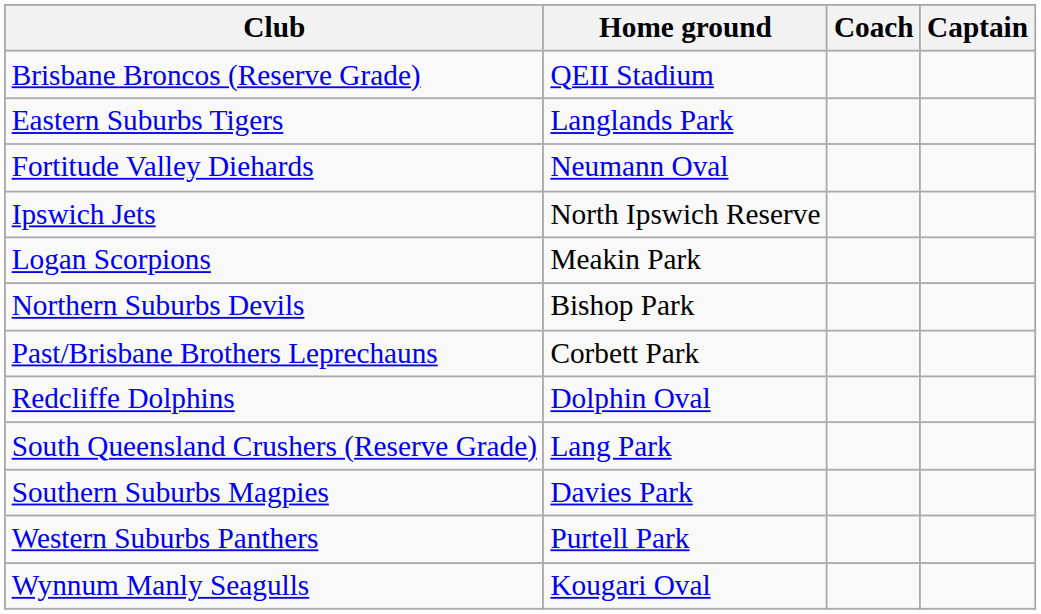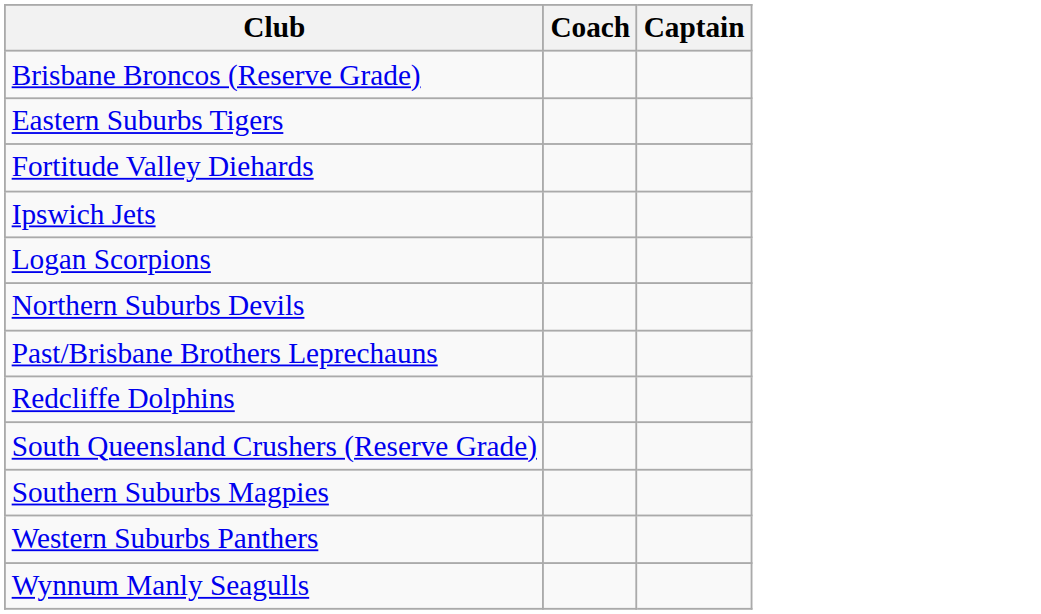 <table class="wikitable sortable">
 <tr>
 <th>Club</th>
-<th>Home ground</th>
 <th>Coach</th>
 <th>Captain</th>
 </tr>
 <tr>
 <td> <a href='#'>Brisbane Broncos (Reserve Grade)</a></td>
-<td><a href='#'>QEII Stadium</a></td>
 <td></td>
 <td></td>
 </tr>
 <tr>
 <td> <a href='#'>Eastern Suburbs Tigers</a></td>
-<td><a href='#'>Langlands Park</a></td>
 <td></td>
 <td></td>
 </tr>
 <tr>
 <td> <a href='#'>Fortitude Valley Diehards</a></td>
-<td><a href='#'>Neumann Oval</a></td>
 <td></td>
 <td></td>
 </tr>
 <tr>
 <td> <a href='#'>Ipswich Jets</a></td>
-<td>North Ipswich Reserve</td>
 <td></td>
 <td></td>
 </tr>
 <tr>
 <td> <a href='#'>Logan Scorpions</a></td>
-<td>Meakin Park</td>
 <td></td>
 <td></td>
 </tr>
 <tr>
 <td> <a href='#'>Northern Suburbs Devils</a></td>
-<td>Bishop Park</td>
 <td></td>
 <td></td>
 </tr>
 <tr>
 <td> <a href='#'>Past/Brisbane Brothers Leprechauns</a></td>
-<td>Corbett Park</td>
 <td></td>
 <td></td>
 </tr>
 <tr>
 <td> <a href='#'>Redcliffe Dolphins</a></td>
-<td><a href='#'>Dolphin Oval</a></td>
 <td></td>
 <td></td>
 </tr>
 <tr>
 <td> <a href='#'>South Queensland Crushers (Reserve Grade)</a></td>
-<td><a href='#'>Lang Park</a></td>
 <td></td>
 <td></td>
 </tr>
 <tr>
 <td> <a href='#'>Southern Suburbs Magpies</a></td>
-<td><a href='#'>Davies Park</a></td>
 <td></td>
 <td></td>
 </tr>
 <tr>
 <td> <a href='#'>Western Suburbs Panthers</a></td>
-<td><a href='#'>Purtell Park</a></td>
 <td></td>
 <td></td>
 </tr>
 <tr>
 <td> <a href='#'>Wynnum Manly Seagulls</a></td>
-<td><a href='#'>Kougari Oval</a></td>
 <td></td>
 <td></td>
 </tr>
 </table>
